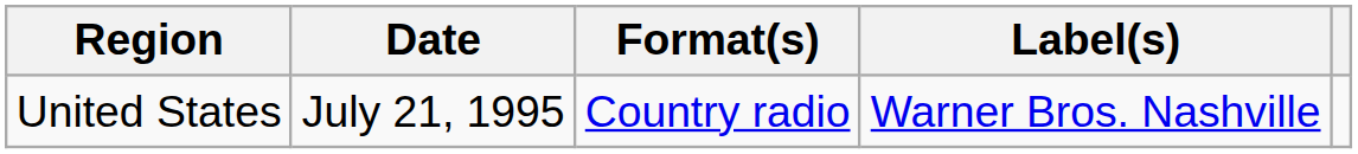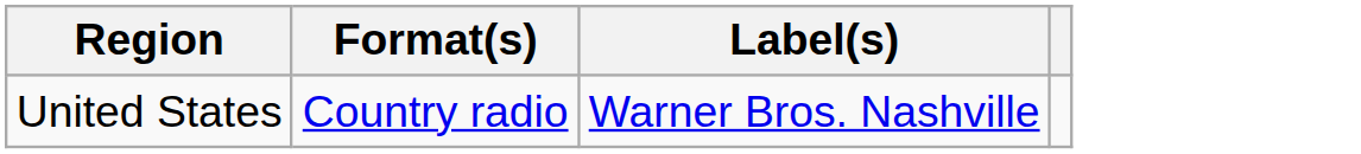 <table class="wikitable">
 <tr>
 <th>Region</th>
-<th>Date</th>
 <th>Format(s)</th>
 <th>Label(s)</th>
 <th></th>
 </tr>
 <tr>
 <td>United States</td>
-<td>July 21, 1995</td>
 <td><a href='#'>Country radio</a></td>
 <td><a href='#'>Warner Bros. Nashville</a></td>
 <td></td>
 </tr>
 </table>
